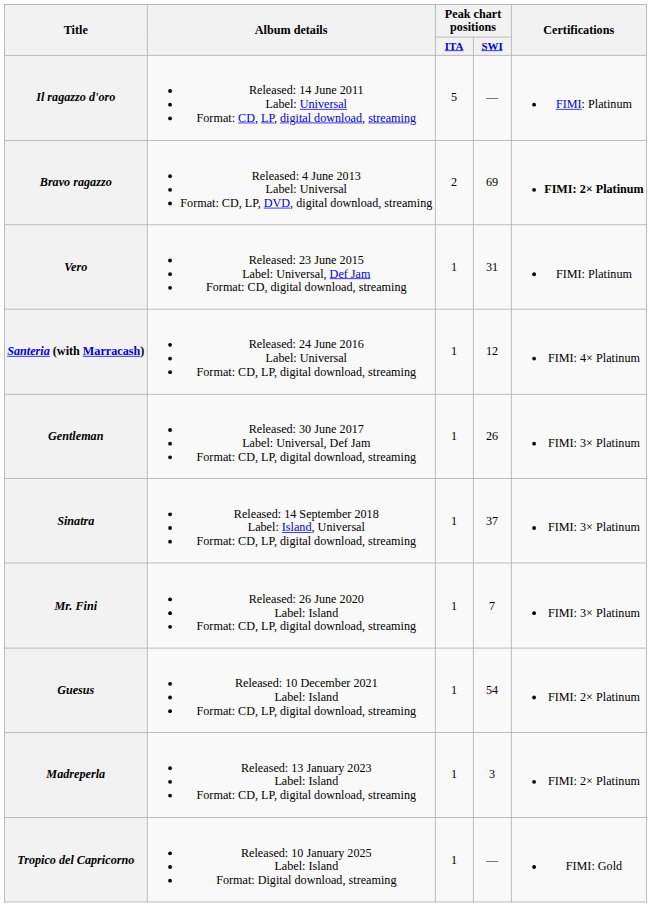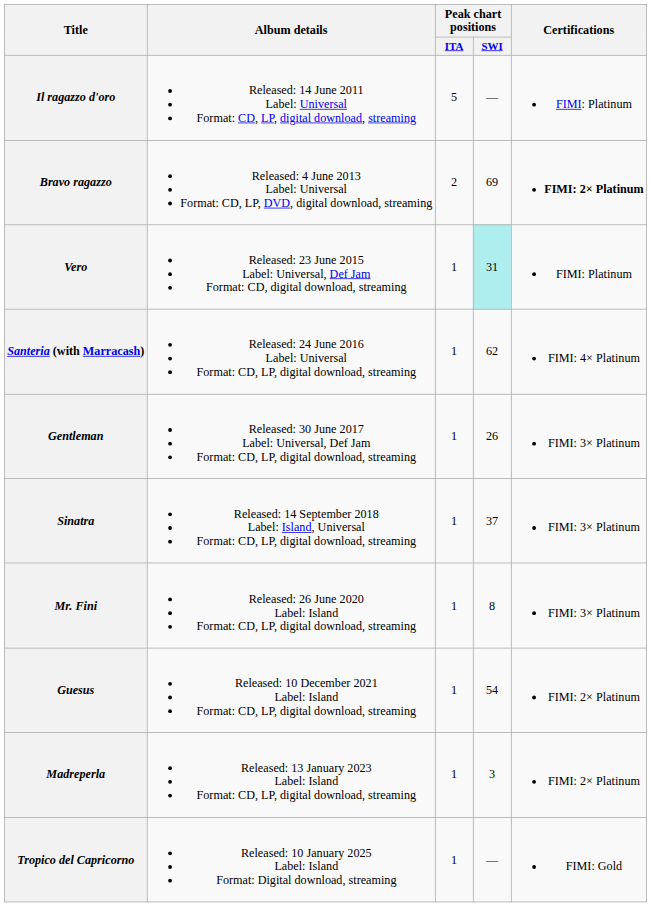 <table class="wikitable plainrowheaders" style="text-align:center;">
 <tr>
 <th scope="col" rowspan="2">Title</th>
 <th scope="col" rowspan="2">Album details</th>
 <th scope="col" colspan="2">Peak chart positions</th>
 <th scope="col" rowspan="2">Certifications</th>
 </tr>
 <tr>
 <th scope="col" style="width:3em;font-size:90%;"><a href='#'>ITA</a><br></th>
 <th scope="col" style="width:3em;font-size:90%;"><a href='#'>SWI</a><br></th>
 </tr>
 <tr>
 <th scope="row"><em>Il ragazzo d'oro</em></th>
 <td><br><ul><li>Released: 14 June 2011</li><li>Label: <a href='#'>Universal</a></li><li>Format: <a href='#'>CD</a>, <a href='#'>LP</a>, <a href='#'>digital download</a>, <a href='#'>streaming</a></li></ul></td>
 <td>5</td>
 <td>—</td>
 <td><br><ul><li><a href='#'>FIMI</a>: Platinum</li></ul></td>
 </tr>
 <tr>
 <th scope="row"><em>Bravo ragazzo</em></th>
 <td><br><ul><li>Released: 4 June 2013</li><li>Label: Universal</li><li>Format: CD, LP, <a href='#'>DVD</a>, digital download, streaming</li></ul></td>
 <td>2</td>
 <td>69</td>
 <td><strong><br><ul><li>FIMI: 2× Platinum</li></ul></strong></td>
 </tr>
 <tr>
 <th scope="row"><em>Vero</em></th>
 <td><br><ul><li>Released: 23 June 2015</li><li>Label: Universal, <a href='#'>Def Jam</a></li><li>Format: CD, digital download, streaming</li></ul></td>
 <td>1</td>
-<td>31</td>
+<td style="background: paleturquoise;">31</td>
 <td><br><ul><li>FIMI: Platinum</li></ul></td>
 </tr>
 <tr>
 <th scope="row"><em><a href='#'>Santeria</a></em> (with <a href='#'>Marracash</a>)</th>
 <td><br><ul><li>Released: 24 June 2016</li><li>Label: Universal</li><li>Format: CD, LP, digital download, streaming</li></ul></td>
 <td>1</td>
-<td>12</td>
+<td>62</td>
 <td><br><ul><li>FIMI: 4× Platinum</li></ul></td>
 </tr>
 <tr>
 <th scope="row"><em>Gentleman</em></th>
 <td><br><ul><li>Released: 30 June 2017</li><li>Label: Universal, Def Jam</li><li>Format: CD, LP, digital download, streaming</li></ul></td>
 <td>1</td>
 <td>26</td>
 <td><br><ul><li>FIMI: 3× Platinum</li></ul></td>
 </tr>
 <tr>
 <th scope="row"><em>Sinatra</em></th>
 <td><br><ul><li>Released: 14 September 2018</li><li>Label: <a href='#'>Island</a>, Universal</li><li>Format: CD, LP, digital download, streaming</li></ul></td>
 <td>1</td>
 <td>37</td>
 <td><br><ul><li>FIMI: 3× Platinum</li></ul></td>
 </tr>
 <tr>
 <th scope="row"><em>Mr. Fini</em></th>
 <td><br><ul><li>Released: 26 June 2020</li><li>Label: Island</li><li>Format: CD, LP, digital download, streaming</li></ul></td>
 <td>1</td>
-<td>7</td>
+<td>8</td>
 <td><br><ul><li>FIMI: 3× Platinum</li></ul></td>
 </tr>
 <tr>
 <th scope="row"><em>Guesus</em></th>
 <td><br><ul><li>Released: 10 December 2021</li><li>Label: Island</li><li>Format: CD, LP, digital download, streaming</li></ul></td>
 <td>1</td>
 <td>54</td>
 <td><br><ul><li>FIMI: 2× Platinum</li></ul></td>
 </tr>
 <tr>
 <th scope="row"><em>Madreperla</em></th>
 <td><br><ul><li>Released: 13 January 2023</li><li>Label: Island</li><li>Format: CD, LP, digital download, streaming</li></ul></td>
 <td>1</td>
 <td>3</td>
 <td><br><ul><li>FIMI: 2× Platinum</li></ul></td>
 </tr>
 <tr>
 <th scope="row"><em>Tropico del Capricorno</em></th>
 <td><br><ul><li>Released: 10 January 2025</li><li>Label: Island</li><li>Format: Digital download, streaming</li></ul></td>
 <td>1<br></td>
 <td>—</td>
 <td><br><ul><li>FIMI: Gold</li></ul></td>
 </tr>
 </table>
